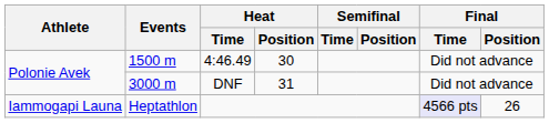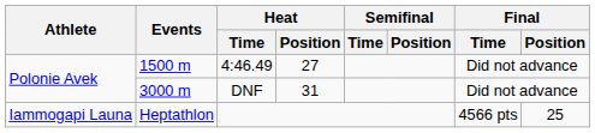 <table class=wikitable style="font-size:90%">
 <tr>
 <th rowspan="2">Athlete</th>
 <th rowspan="2">Events</th>
 <th colspan="2">Heat</th>
 <th colspan="2">Semifinal</th>
 <th colspan="2">Final</th>
 </tr>
 <tr>
 <th>Time</th>
 <th>Position</th>
 <th>Time</th>
 <th>Position</th>
 <th>Time</th>
 <th>Position</th>
 </tr>
 <tr>
 <td rowspan=2><a href='#'>Polonie Avek</a></td>
 <td><a href='#'>1500 m</a></td>
 <td align=center>4:46.49</td>
-<td align=center>30</td>
+<td align=center>27</td>
 <td colspan=2></td>
 <td align=center colspan="2">Did not advance</td>
 </tr>
 <tr>
 <td><a href='#'>3000 m</a></td>
 <td align=center>DNF</td>
 <td align=center>31</td>
 <td colspan=2></td>
 <td align=center colspan="2">Did not advance</td>
 </tr>
 <tr>
 <td><a href='#'>Iammogapi Launa</a></td>
 <td><a href='#'>Heptathlon</a></td>
 <td align=center colspan="4"></td>
-<td align=center style="background: lavender;">4566 pts</td>
-<td align=center>26</td>
+<td align=center>4566 pts</td>
+<td align=center>25</td>
 </tr>
 </table>
